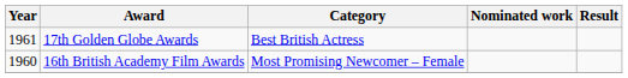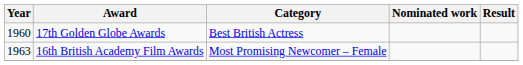 <table class="wikitable">
 <tr>
 <th>Year</th>
 <th>Award</th>
 <th>Category</th>
 <th>Nominated work</th>
 <th>Result</th>
 </tr>
 <tr>
-<td>1961</td>
+<td>1960</td>
 <td><a href='#'>17th Golden Globe Awards</a></td>
 <td><a href='#'>Best British Actress</a></td>
 <td></td>
 <td></td>
 </tr>
 <tr>
-<td>1960</td>
+<td>1963</td>
 <td><a href='#'>16th British Academy Film Awards</a></td>
 <td><a href='#'>Most Promising Newcomer – Female</a></td>
 <td></td>
 <td></td>
 </tr>
 <tr>
 </tr>
 </table>
